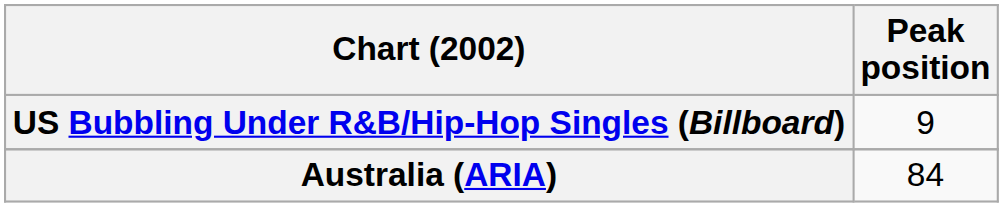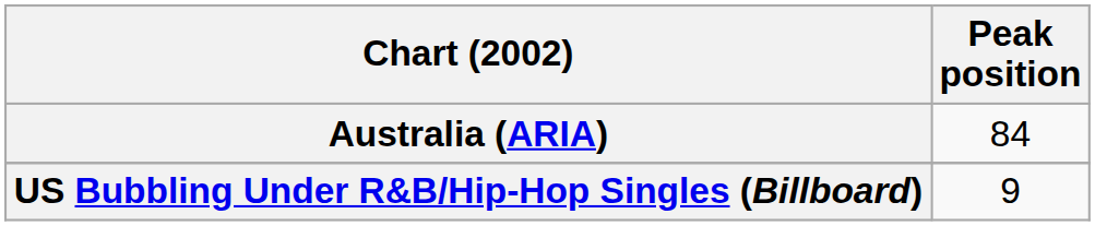 <table class="wikitable sortable plainrowheaders">
 <tr>
 <th>Chart (2002)</th>
 <th>Peak<br>position</th>
 </tr>
 <tr>
-<th scope="row">US <a href='#'>Bubbling Under R&B/Hip-Hop Singles</a> (<em>Billboard</em>)</th>
-<td align="center">9</td>
+<th scope="row">Australia (<a href='#'>ARIA</a>)</th>
+<td align="center">84</td>
 </tr>
 <tr>
 </tr>
 <tr>
 </tr>
 <tr>
 </tr>
 <tr>
-<th scope="row">Australia (<a href='#'>ARIA</a>)</th>
-<td align="center">84</td>
+<th scope="row">US <a href='#'>Bubbling Under R&B/Hip-Hop Singles</a> (<em>Billboard</em>)</th>
+<td align="center">9</td>
 </tr>
 </table>
